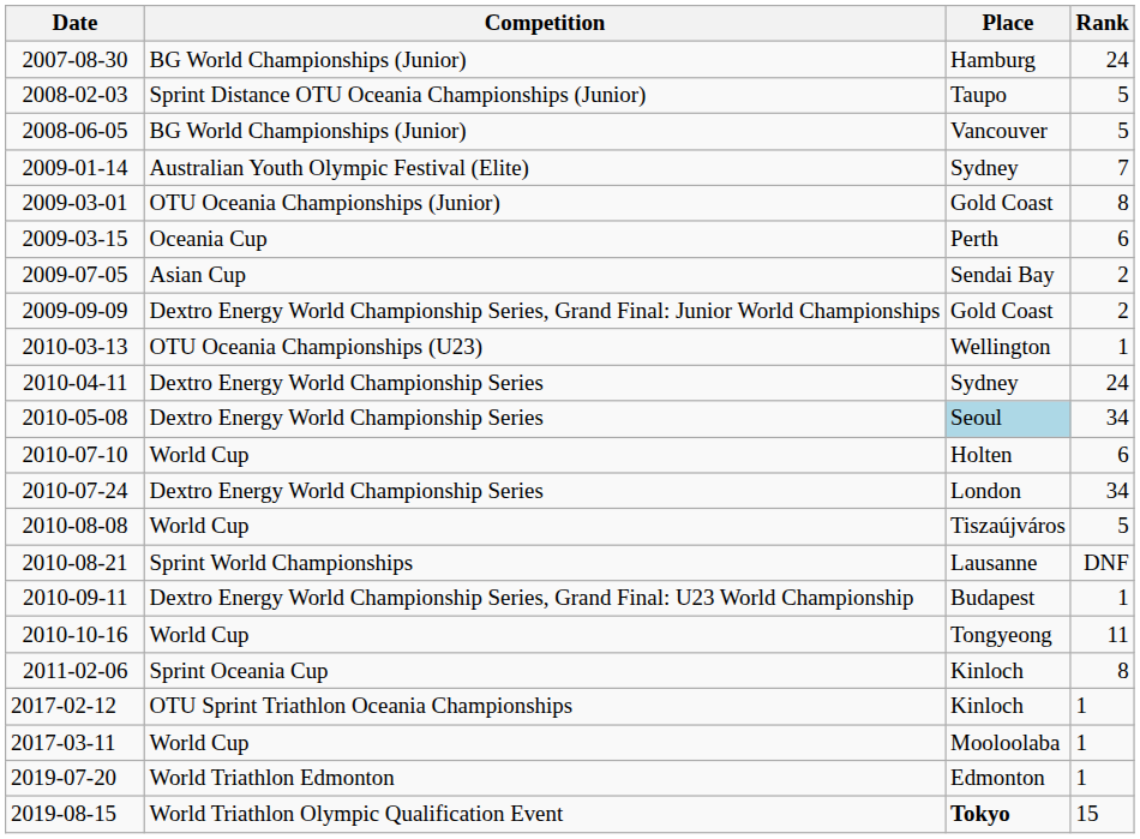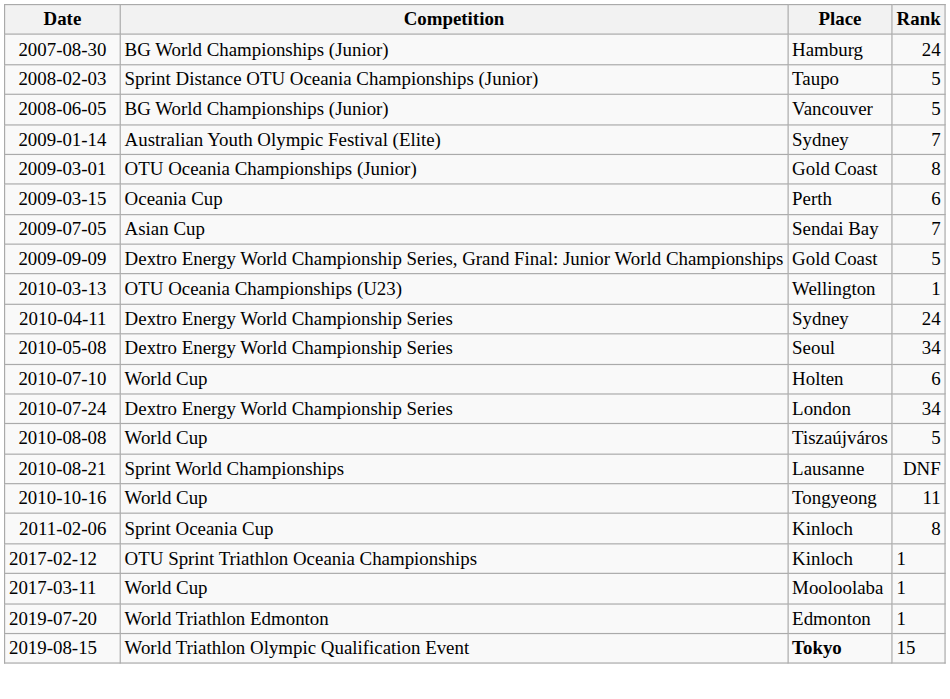 <table class="wikitable sortable">
 <tr>
 <th>Date</th>
 <th>Competition</th>
 <th>Place</th>
 <th>Rank</th>
 </tr>
 <tr>
 <td style="text-align:right">  2007-08-30  </td>
 <td>BG World Championships (Junior)</td>
 <td>Hamburg</td>
 <td style="text-align:right">24</td>
 </tr>
 <tr>
 <td style="text-align:right">  2008-02-03  </td>
 <td>Sprint Distance OTU Oceania Championships (Junior)</td>
 <td>Taupo</td>
 <td style="text-align:right">5</td>
 </tr>
 <tr>
 <td style="text-align:right">  2008-06-05  </td>
 <td>BG World Championships (Junior)</td>
 <td>Vancouver</td>
 <td style="text-align:right">5</td>
 </tr>
 <tr>
 <td style="text-align:right">  2009-01-14  </td>
 <td>Australian Youth Olympic Festival (Elite)</td>
 <td>Sydney</td>
 <td style="text-align:right">7</td>
 </tr>
 <tr>
 <td style="text-align:right">  2009-03-01  </td>
 <td>OTU Oceania Championships (Junior)</td>
 <td>Gold Coast</td>
 <td style="text-align:right">8</td>
 </tr>
 <tr>
 <td style="text-align:right">  2009-03-15  </td>
 <td>Oceania Cup</td>
 <td>Perth</td>
 <td style="text-align:right">6</td>
 </tr>
 <tr>
 <td style="text-align:right">  2009-07-05  </td>
 <td>Asian Cup</td>
 <td>Sendai Bay</td>
-<td style="text-align:right">2</td>
+<td style="text-align:right">7</td>
 </tr>
 <tr>
 <td style="text-align:right">  2009-09-09  </td>
 <td>Dextro Energy World Championship Series, Grand Final: Junior World Championships</td>
 <td>Gold Coast</td>
-<td style="text-align:right">2</td>
+<td style="text-align:right">5</td>
 </tr>
 <tr>
 <td style="text-align:right">  2010-03-13  </td>
 <td>OTU Oceania Championships (U23)</td>
 <td>Wellington</td>
 <td style="text-align:right">1</td>
 </tr>
 <tr>
 <td style="text-align:right">  2010-04-11  </td>
 <td>Dextro Energy World Championship Series</td>
 <td>Sydney</td>
 <td style="text-align:right">24</td>
 </tr>
 <tr>
 <td style="text-align:right">  2010-05-08  </td>
 <td>Dextro Energy World Championship Series</td>
-<td style="background: lightblue;">Seoul</td>
+<td>Seoul</td>
 <td style="text-align:right">34</td>
 </tr>
 <tr>
 <td style="text-align:right">  2010-07-10  </td>
 <td>World Cup</td>
 <td>Holten</td>
 <td style="text-align:right">6</td>
 </tr>
 <tr>
 <td style="text-align:right">  2010-07-24  </td>
 <td>Dextro Energy World Championship Series</td>
 <td>London</td>
 <td style="text-align:right">34</td>
 </tr>
 <tr>
 <td style="text-align:right">  2010-08-08  </td>
 <td>World Cup</td>
 <td>Tiszaújváros</td>
 <td style="text-align:right">5</td>
 </tr>
 <tr>
 <td style="text-align:right">  2010-08-21  </td>
 <td>Sprint World Championships</td>
 <td>Lausanne</td>
 <td style="text-align:right">DNF</td>
-</tr>
-<tr>
-<td style="text-align:right">  2010-09-11  </td>
-<td>Dextro Energy World Championship Series, Grand Final: U23 World Championship</td>
-<td>Budapest</td>
-<td style="text-align:right">1</td>
 </tr>
 <tr>
 <td style="text-align:right">  2010-10-16  </td>
 <td>World Cup</td>
 <td>Tongyeong</td>
 <td style="text-align:right">11</td>
 </tr>
 <tr>
 <td style="text-align:right">  2011-02-06  </td>
 <td>Sprint Oceania Cup</td>
 <td>Kinloch</td>
 <td style="text-align:right">8</td>
 </tr>
 <tr>
 <td>2017-02-12</td>
 <td>OTU Sprint Triathlon Oceania Championships</td>
 <td>Kinloch</td>
 <td>1</td>
 </tr>
 <tr>
 <td>2017-03-11</td>
 <td>World Cup</td>
 <td>Mooloolaba</td>
 <td>1</td>
 </tr>
 <tr>
 <td>2019-07-20</td>
 <td>World Triathlon Edmonton</td>
 <td>Edmonton</td>
 <td>1</td>
 </tr>
 <tr>
 <td>2019-08-15</td>
 <td>World Triathlon Olympic Qualification Event</td>
 <td><strong>Tokyo</strong></td>
 <td>15</td>
 </tr>
 </table>
